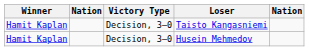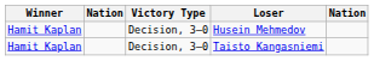 <table class="wikitable sortable" style="text-align:left;">
 <tr>
 <th>Winner</th>
 <th>Nation</th>
 <th>Victory Type</th>
 <th>Loser</th>
 <th>Nation</th>
 </tr>
 <tr>
 <td><a href='#'>Hamit Kaplan</a></td>
 <td></td>
 <td>Decision, 3–0</td>
-<td><a href='#'>Taisto Kangasniemi</a></td>
+<td><a href='#'>Husein Mehmedov</a></td>
 <td></td>
 </tr>
 <tr>
 <td><a href='#'>Hamit Kaplan</a></td>
 <td></td>
 <td>Decision, 3–0</td>
-<td><a href='#'>Husein Mehmedov</a></td>
+<td><a href='#'>Taisto Kangasniemi</a></td>
 <td></td>
 </tr>
 </table>
